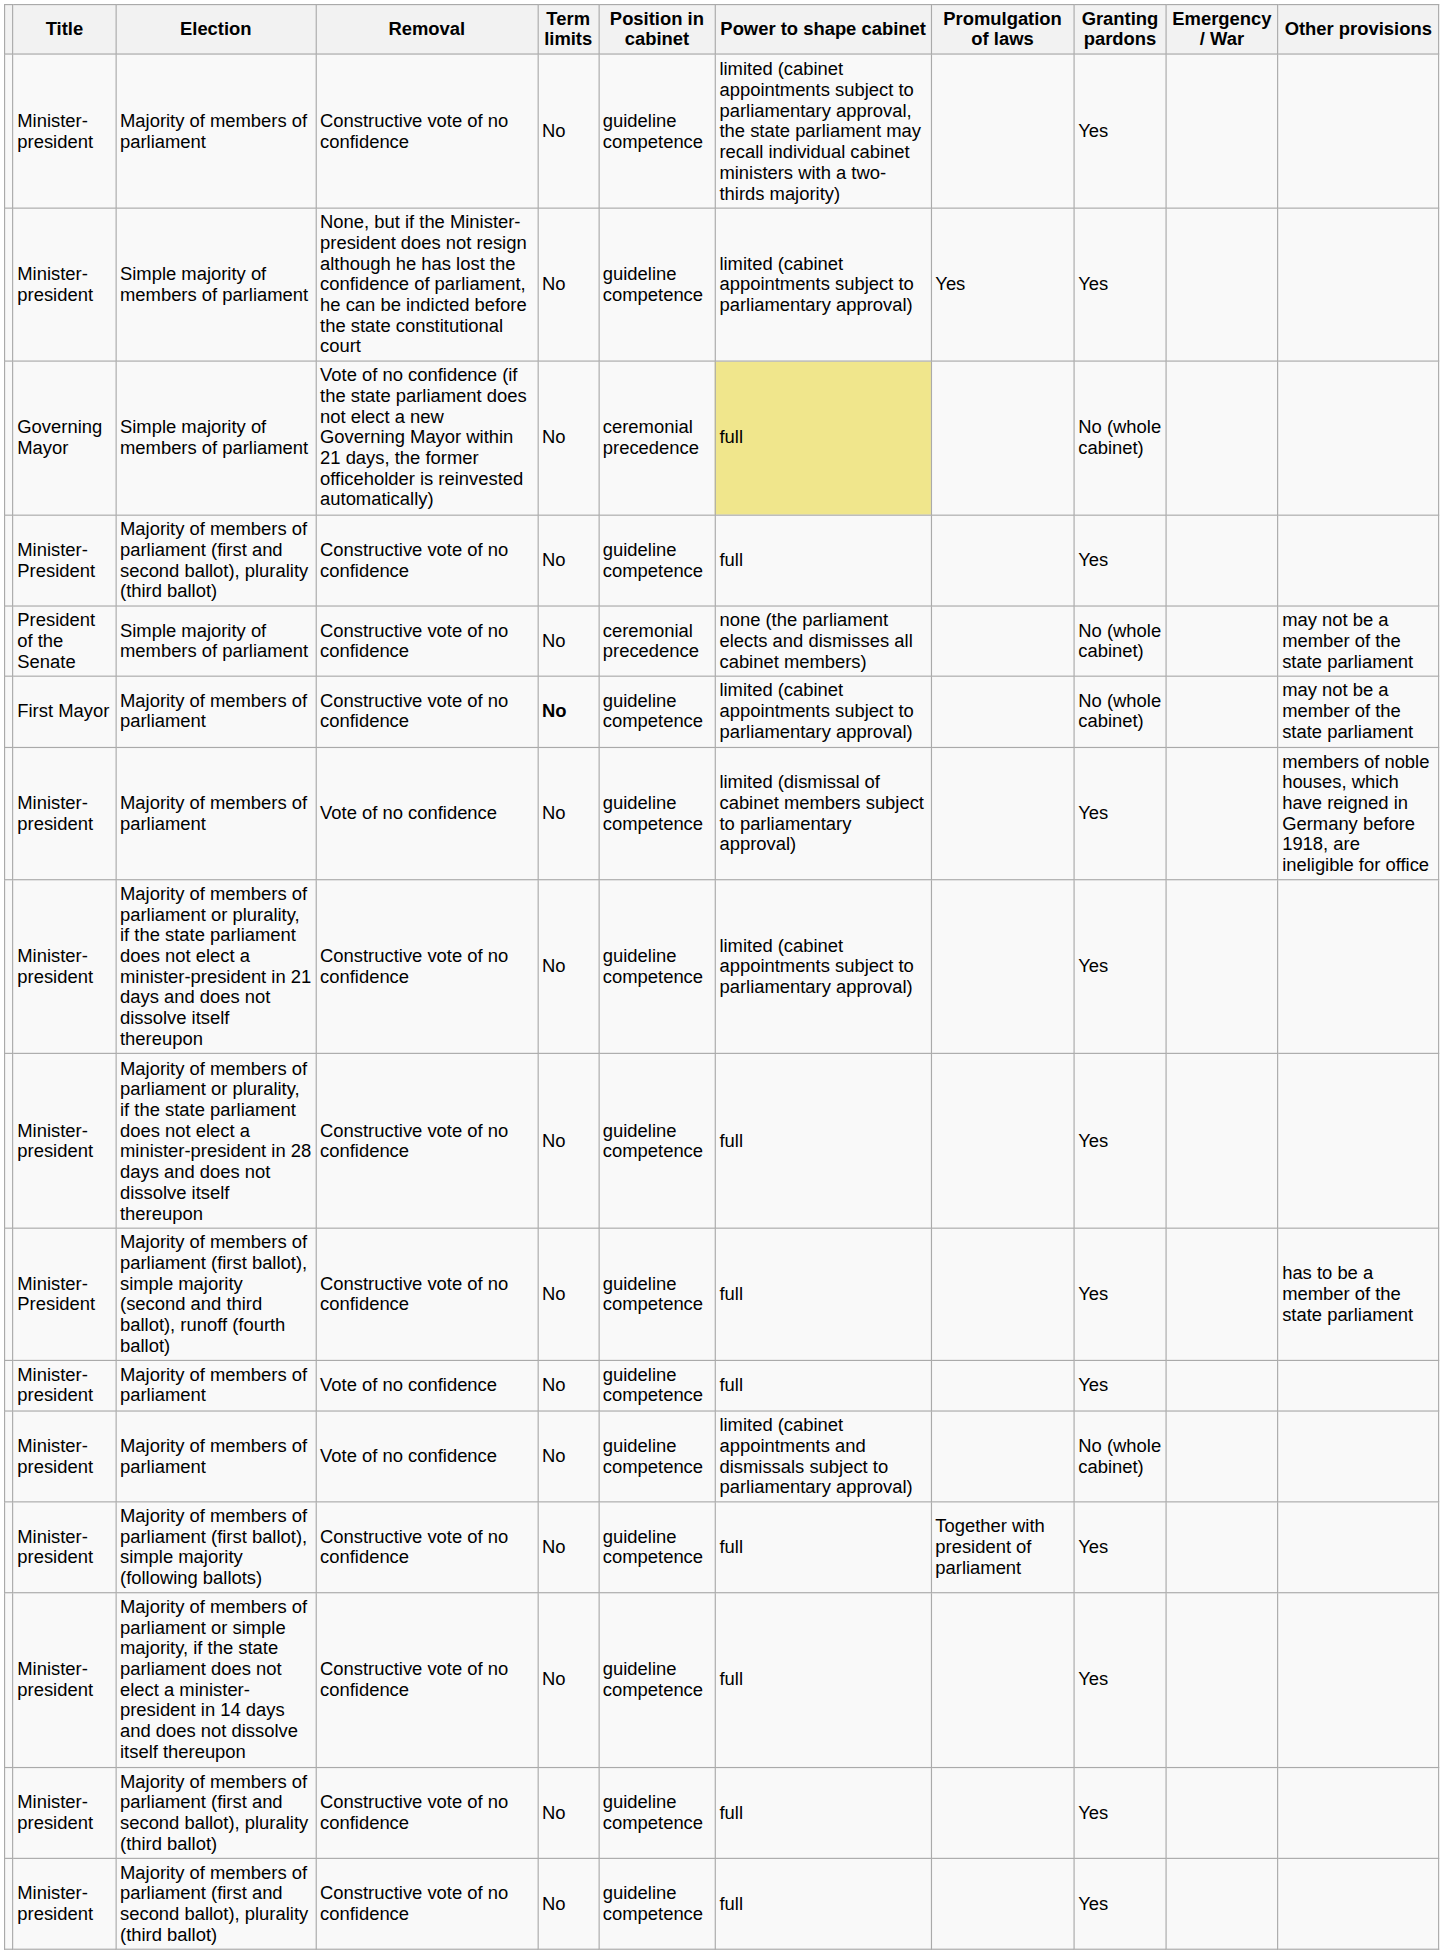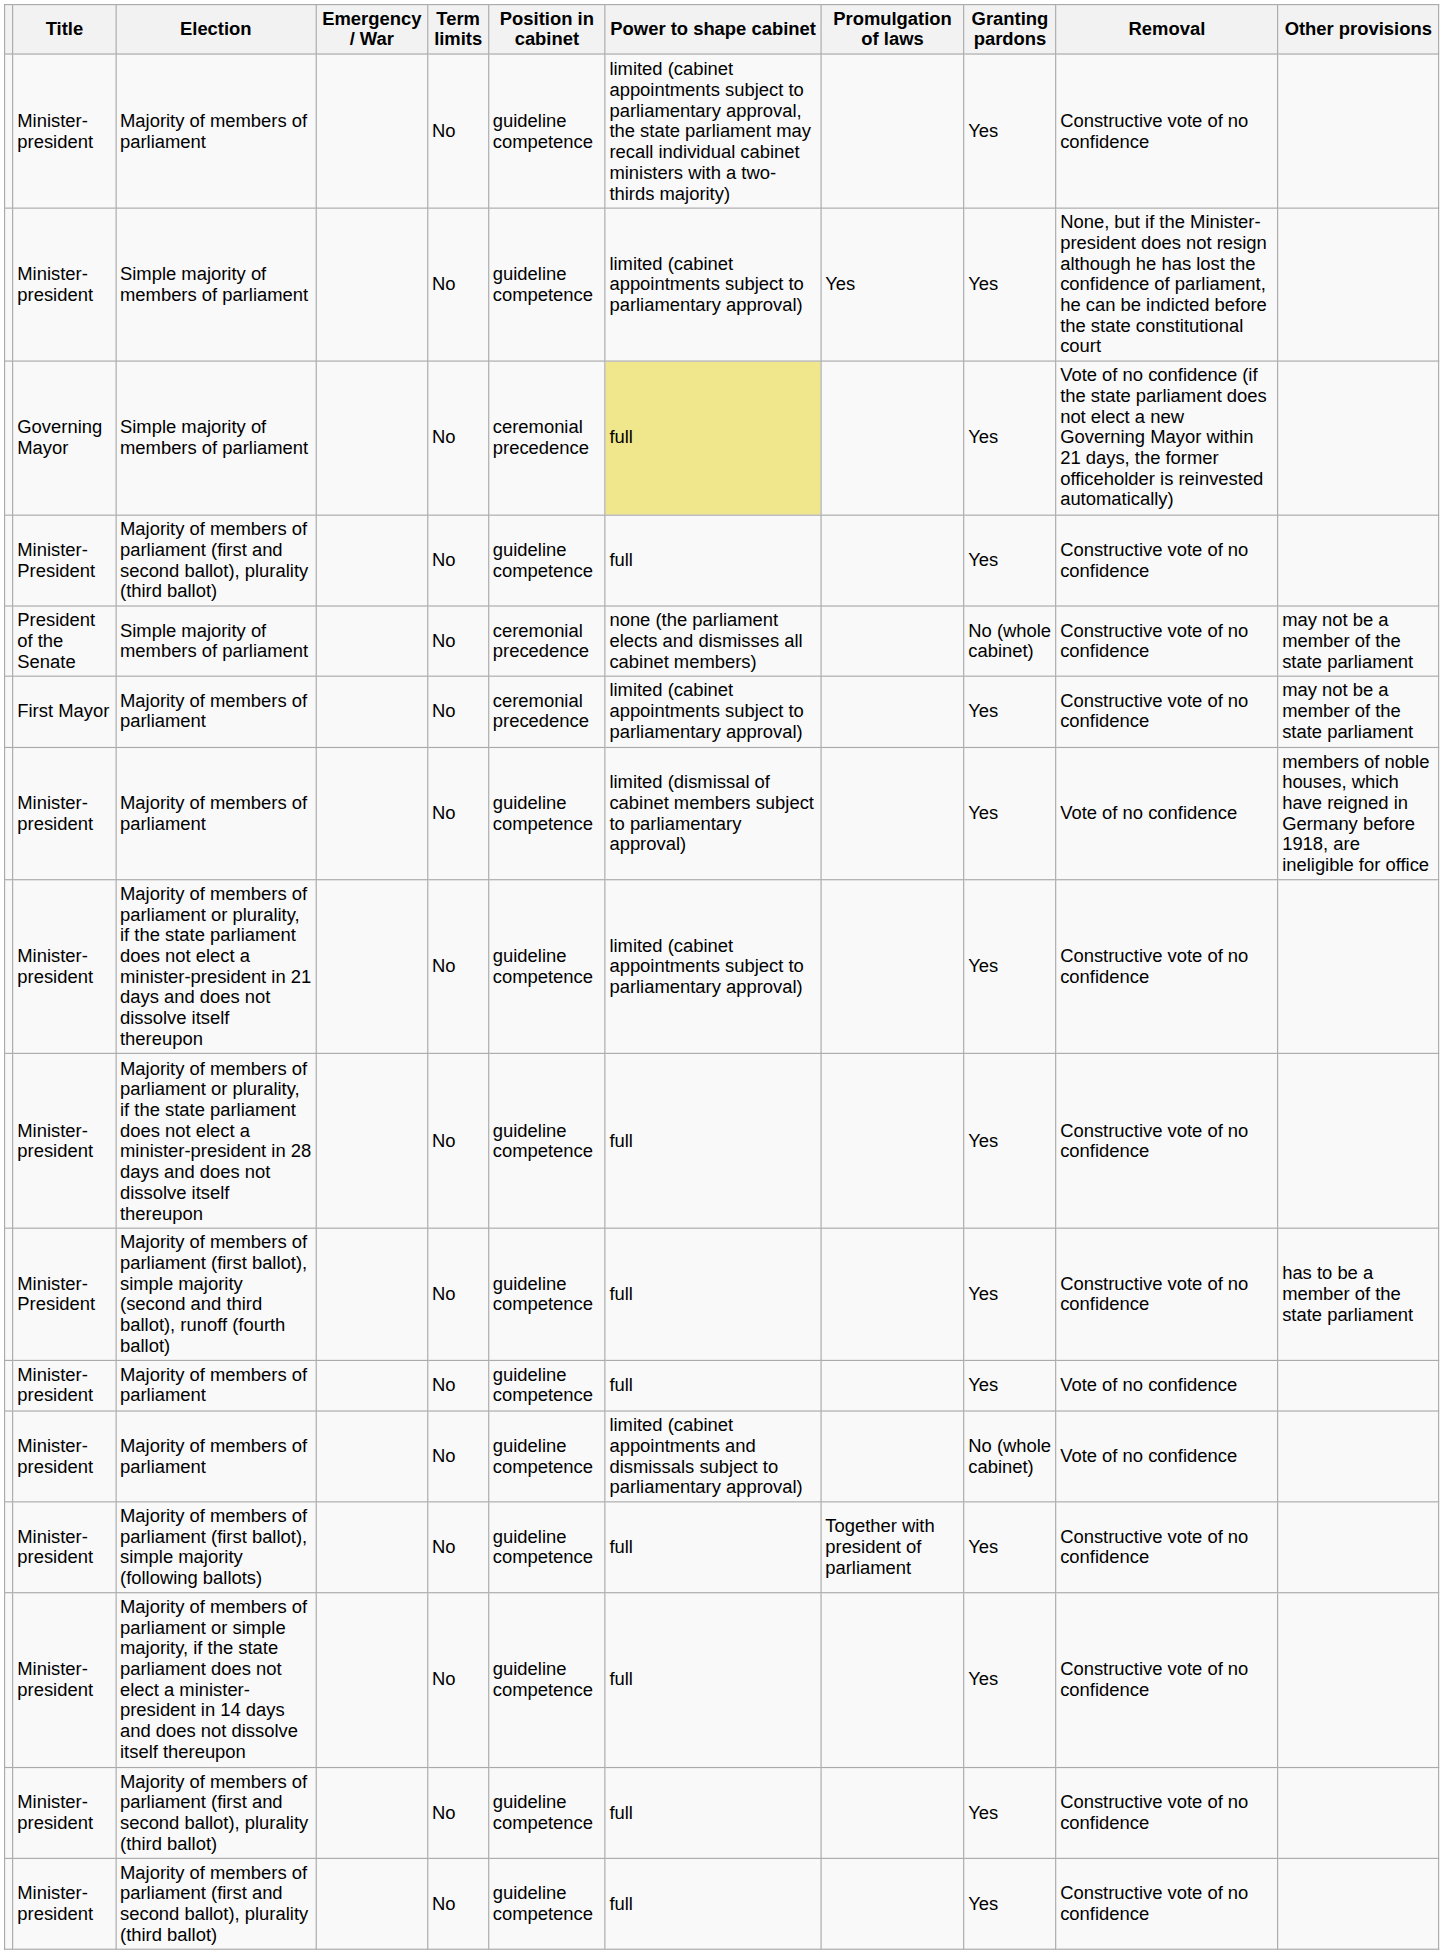 <table class="wikitable sortable">
 <tr>
 <th></th>
 <th>Title</th>
 <th>Election</th>
-<th>Removal</th>
+<th>Emergency / War</th>
 <th>Term limits</th>
 <th>Position in cabinet</th>
 <th>Power to shape cabinet</th>
 <th>Promulgation of laws</th>
 <th>Granting pardons</th>
-<th>Emergency / War</th>
+<th>Removal</th>
 <th>Other provisions</th>
 </tr>
 <tr>
 <td></td>
 <td>Minister-president</td>
 <td>Majority of members of parliament</td>
-<td>Constructive vote of no confidence</td>
+<td></td>
 <td>No</td>
 <td>guideline competence</td>
 <td>limited (cabinet appointments subject to parliamentary approval, the state parliament may recall individual cabinet ministers with a two-thirds majority)</td>
 <td></td>
 <td>Yes</td>
-<td></td>
+<td>Constructive vote of no confidence</td>
 <td></td>
 </tr>
 <tr>
 <td></td>
 <td>Minister-president</td>
 <td>Simple majority of members of parliament</td>
-<td>None, but if the Minister-president does not resign although he has lost the confidence of parliament, he can be indicted before the state constitutional court</td>
+<td></td>
 <td>No</td>
 <td>guideline competence</td>
 <td>limited (cabinet appointments subject to parliamentary approval)</td>
 <td>Yes</td>
 <td>Yes</td>
-<td></td>
+<td>None, but if the Minister-president does not resign although he has lost the confidence of parliament, he can be indicted before the state constitutional court</td>
 <td></td>
 </tr>
 <tr>
 <td></td>
 <td>Governing Mayor</td>
 <td>Simple majority of members of parliament</td>
-<td>Vote of no confidence (if the state parliament does not elect a new Governing Mayor within 21 days, the former officeholder is reinvested automatically)</td>
+<td></td>
 <td>No</td>
 <td>ceremonial precedence</td>
 <td style="background: khaki;">full</td>
 <td></td>
-<td>No (whole cabinet)</td>
-<td></td>
+<td>Yes</td>
+<td>Vote of no confidence (if the state parliament does not elect a new Governing Mayor within 21 days, the former officeholder is reinvested automatically)</td>
 <td></td>
 </tr>
 <tr>
 <td></td>
 <td>Minister-President</td>
 <td>Majority of members of parliament (first and second ballot), plurality (third ballot)</td>
-<td>Constructive vote of no confidence</td>
+<td></td>
 <td>No</td>
 <td>guideline competence</td>
 <td>full</td>
 <td></td>
 <td>Yes</td>
-<td></td>
+<td>Constructive vote of no confidence</td>
 <td></td>
 </tr>
 <tr>
 <td></td>
 <td>President of the Senate</td>
 <td>Simple majority of members of parliament</td>
-<td>Constructive vote of no confidence</td>
+<td></td>
 <td>No</td>
 <td>ceremonial precedence</td>
 <td>none (the parliament elects and dismisses all cabinet members)</td>
 <td></td>
 <td>No (whole cabinet)</td>
-<td></td>
+<td>Constructive vote of no confidence</td>
 <td>may not be a member of the state parliament</td>
 </tr>
 <tr>
 <td></td>
 <td>First Mayor</td>
 <td>Majority of members of parliament</td>
-<td>Constructive vote of no confidence</td>
-<td><strong>No</strong></td>
-<td>guideline competence</td>
+<td></td>
+<td>No</td>
+<td>ceremonial precedence</td>
 <td>limited (cabinet appointments subject to parliamentary approval)</td>
 <td></td>
-<td>No (whole cabinet)</td>
-<td></td>
+<td>Yes</td>
+<td>Constructive vote of no confidence</td>
 <td>may not be a member of the state parliament</td>
 </tr>
 <tr>
 <td></td>
 <td>Minister-president</td>
 <td>Majority of members of parliament</td>
-<td>Vote of no confidence</td>
+<td></td>
 <td>No</td>
 <td>guideline competence</td>
 <td>limited (dismissal of cabinet members subject to parliamentary approval)</td>
 <td></td>
 <td>Yes</td>
-<td></td>
+<td>Vote of no confidence</td>
 <td>members of noble houses, which have reigned in Germany before 1918, are ineligible for office</td>
 </tr>
 <tr>
 <td></td>
 <td>Minister-president</td>
 <td>Majority of members of parliament or plurality, if the state parliament does not elect a minister-president in 21 days and does not dissolve itself thereupon</td>
-<td>Constructive vote of no confidence</td>
+<td></td>
 <td>No</td>
 <td>guideline competence</td>
 <td>limited (cabinet appointments subject to parliamentary approval)</td>
 <td></td>
 <td>Yes</td>
-<td></td>
+<td>Constructive vote of no confidence</td>
 <td></td>
 </tr>
 <tr>
 <td></td>
 <td>Minister-president</td>
 <td>Majority of members of parliament or plurality, if the state parliament does not elect a minister-president in 28 days and does not dissolve itself thereupon</td>
-<td>Constructive vote of no confidence</td>
+<td></td>
 <td>No</td>
 <td>guideline competence</td>
 <td>full</td>
 <td></td>
 <td>Yes</td>
-<td></td>
+<td>Constructive vote of no confidence</td>
 <td></td>
 </tr>
 <tr>
 <td></td>
 <td>Minister-President</td>
 <td>Majority of members of parliament (first ballot), simple majority (second and third ballot), runoff (fourth ballot)</td>
-<td>Constructive vote of no confidence</td>
+<td></td>
 <td>No</td>
 <td>guideline competence</td>
 <td>full</td>
 <td></td>
 <td>Yes</td>
-<td></td>
+<td>Constructive vote of no confidence</td>
 <td>has to be a member of the state parliament</td>
 </tr>
 <tr>
 <td></td>
 <td>Minister-president</td>
 <td>Majority of members of parliament</td>
-<td>Vote of no confidence</td>
+<td></td>
 <td>No</td>
 <td>guideline competence</td>
 <td>full</td>
 <td></td>
 <td>Yes</td>
-<td></td>
+<td>Vote of no confidence</td>
 <td></td>
 </tr>
 <tr>
 <td></td>
 <td>Minister-president</td>
 <td>Majority of members of parliament</td>
-<td>Vote of no confidence</td>
+<td></td>
 <td>No</td>
 <td>guideline competence</td>
 <td>limited (cabinet appointments and dismissals subject to parliamentary approval)</td>
 <td></td>
 <td>No (whole cabinet)</td>
-<td></td>
+<td>Vote of no confidence</td>
 <td></td>
 </tr>
 <tr>
 <td></td>
 <td>Minister-president</td>
 <td>Majority of members of parliament (first ballot), simple majority (following ballots)</td>
-<td>Constructive vote of no confidence</td>
+<td></td>
 <td>No</td>
 <td>guideline competence</td>
 <td>full</td>
 <td>Together with president of parliament</td>
 <td>Yes</td>
-<td></td>
+<td>Constructive vote of no confidence</td>
 <td></td>
 </tr>
 <tr>
 <td></td>
 <td>Minister-president</td>
 <td>Majority of members of parliament or simple majority, if the state parliament does not elect a minister-president in 14 days and does not dissolve itself thereupon</td>
-<td>Constructive vote of no confidence</td>
+<td></td>
 <td>No</td>
 <td>guideline competence</td>
 <td>full</td>
 <td></td>
 <td>Yes</td>
-<td></td>
+<td>Constructive vote of no confidence</td>
 <td></td>
 </tr>
 <tr>
 <td></td>
 <td>Minister-president</td>
 <td>Majority of members of parliament (first and second ballot), plurality (third ballot)</td>
-<td>Constructive vote of no confidence</td>
+<td></td>
 <td>No</td>
 <td>guideline competence</td>
 <td>full</td>
 <td></td>
 <td>Yes</td>
-<td></td>
+<td>Constructive vote of no confidence</td>
 <td></td>
 </tr>
 <tr>
 <td></td>
 <td>Minister-president</td>
 <td>Majority of members  of parliament (first and second ballot), plurality (third ballot)</td>
-<td>Constructive vote of no confidence</td>
+<td></td>
 <td>No</td>
 <td>guideline competence</td>
 <td>full</td>
 <td></td>
 <td>Yes</td>
-<td></td>
+<td>Constructive vote of no confidence</td>
 <td></td>
 </tr>
 </table>
